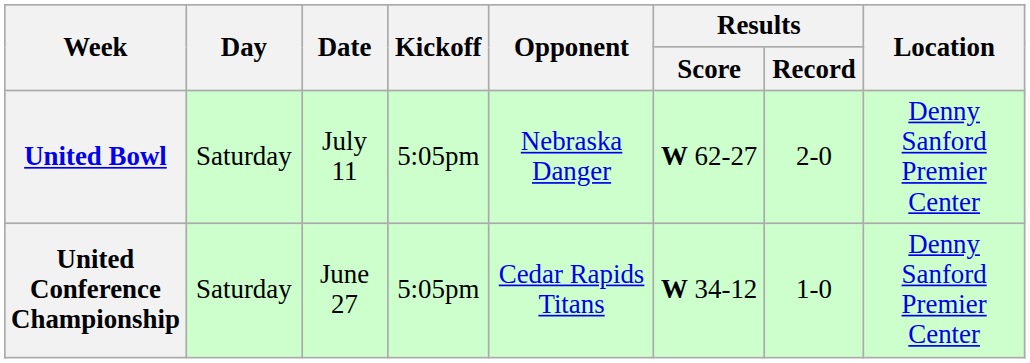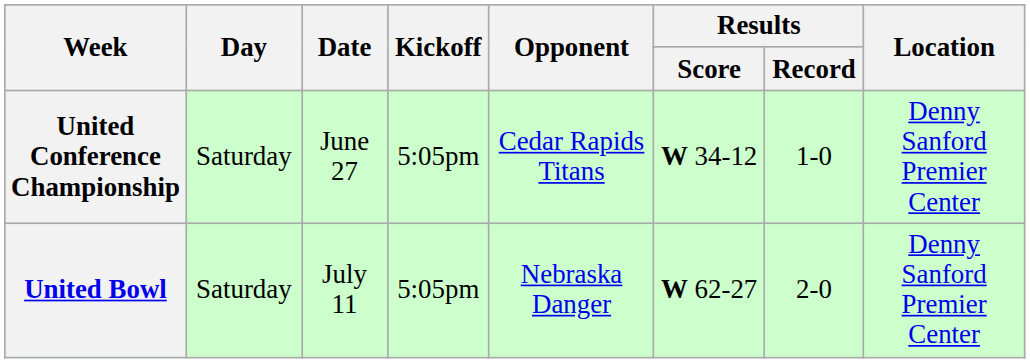 <table class="wikitable">
 <tr>
 <th rowspan="2" width="40">Week</th>
 <th rowspan="2" width="80">Day</th>
 <th rowspan="2" width="90">Date</th>
 <th rowspan="2" width="60">Kickoff</th>
 <th rowspan="2" width="180">Opponent</th>
 <th colspan="2" width="200">Results</th>
 <th rowspan="2" width="200">Location</th>
 </tr>
 <tr>
 <th width="140">Score</th>
 <th width="60">Record</th>
 </tr>
 <tr align="center" bgcolor="#CCFFCC">
+<th>United Conference Championship</th>
+<td>Saturday</td>
+<td>June 27</td>
+<td>5:05pm</td>
+<td><a href='#'>Cedar Rapids Titans</a></td>
+<td><strong>W</strong> 34-12</td>
+<td>1-0</td>
+<td><a href='#'>Denny Sanford Premier Center</a></td>
+</tr>
+<tr align="center" bgcolor="#CCFFCC">
 <th><a href='#'>United Bowl</a></th>
 <td>Saturday</td>
 <td>July 11</td>
 <td>5:05pm</td>
 <td><a href='#'>Nebraska Danger</a></td>
 <td><strong>W</strong> 62-27</td>
 <td>2-0</td>
 <td><a href='#'>Denny Sanford Premier Center</a></td>
 </tr>
-<tr align="center" bgcolor="#CCFFCC">
-<th>United Conference Championship</th>
-<td>Saturday</td>
-<td>June 27</td>
-<td>5:05pm</td>
-<td><a href='#'>Cedar Rapids Titans</a></td>
-<td><strong>W</strong> 34-12</td>
-<td>1-0</td>
-<td><a href='#'>Denny Sanford Premier Center</a></td>
-</tr>
 </table>
